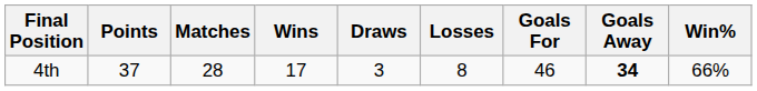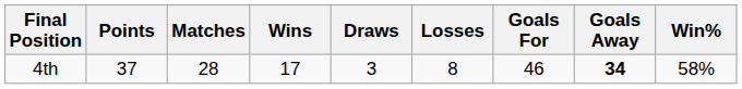 <table class="wikitable" style="font-size: 95%; text-align: center;">
 <tr>
 <th width=60>Final Position</th>
 <th width=60>Points</th>
 <th width=60>Matches</th>
 <th width=60>Wins</th>
 <th width=60>Draws</th>
 <th width=60>Losses</th>
 <th width=60>Goals For</th>
 <th width=60>Goals Away</th>
 <th width=60>Win%</th>
 </tr>
 <tr>
 <td>4th</td>
 <td>37</td>
 <td>28</td>
 <td>17</td>
 <td>3</td>
 <td>8</td>
 <td>46</td>
 <td><strong>34</strong></td>
-<td>66%</td>
+<td>58%</td>
 </tr>
 </table>
